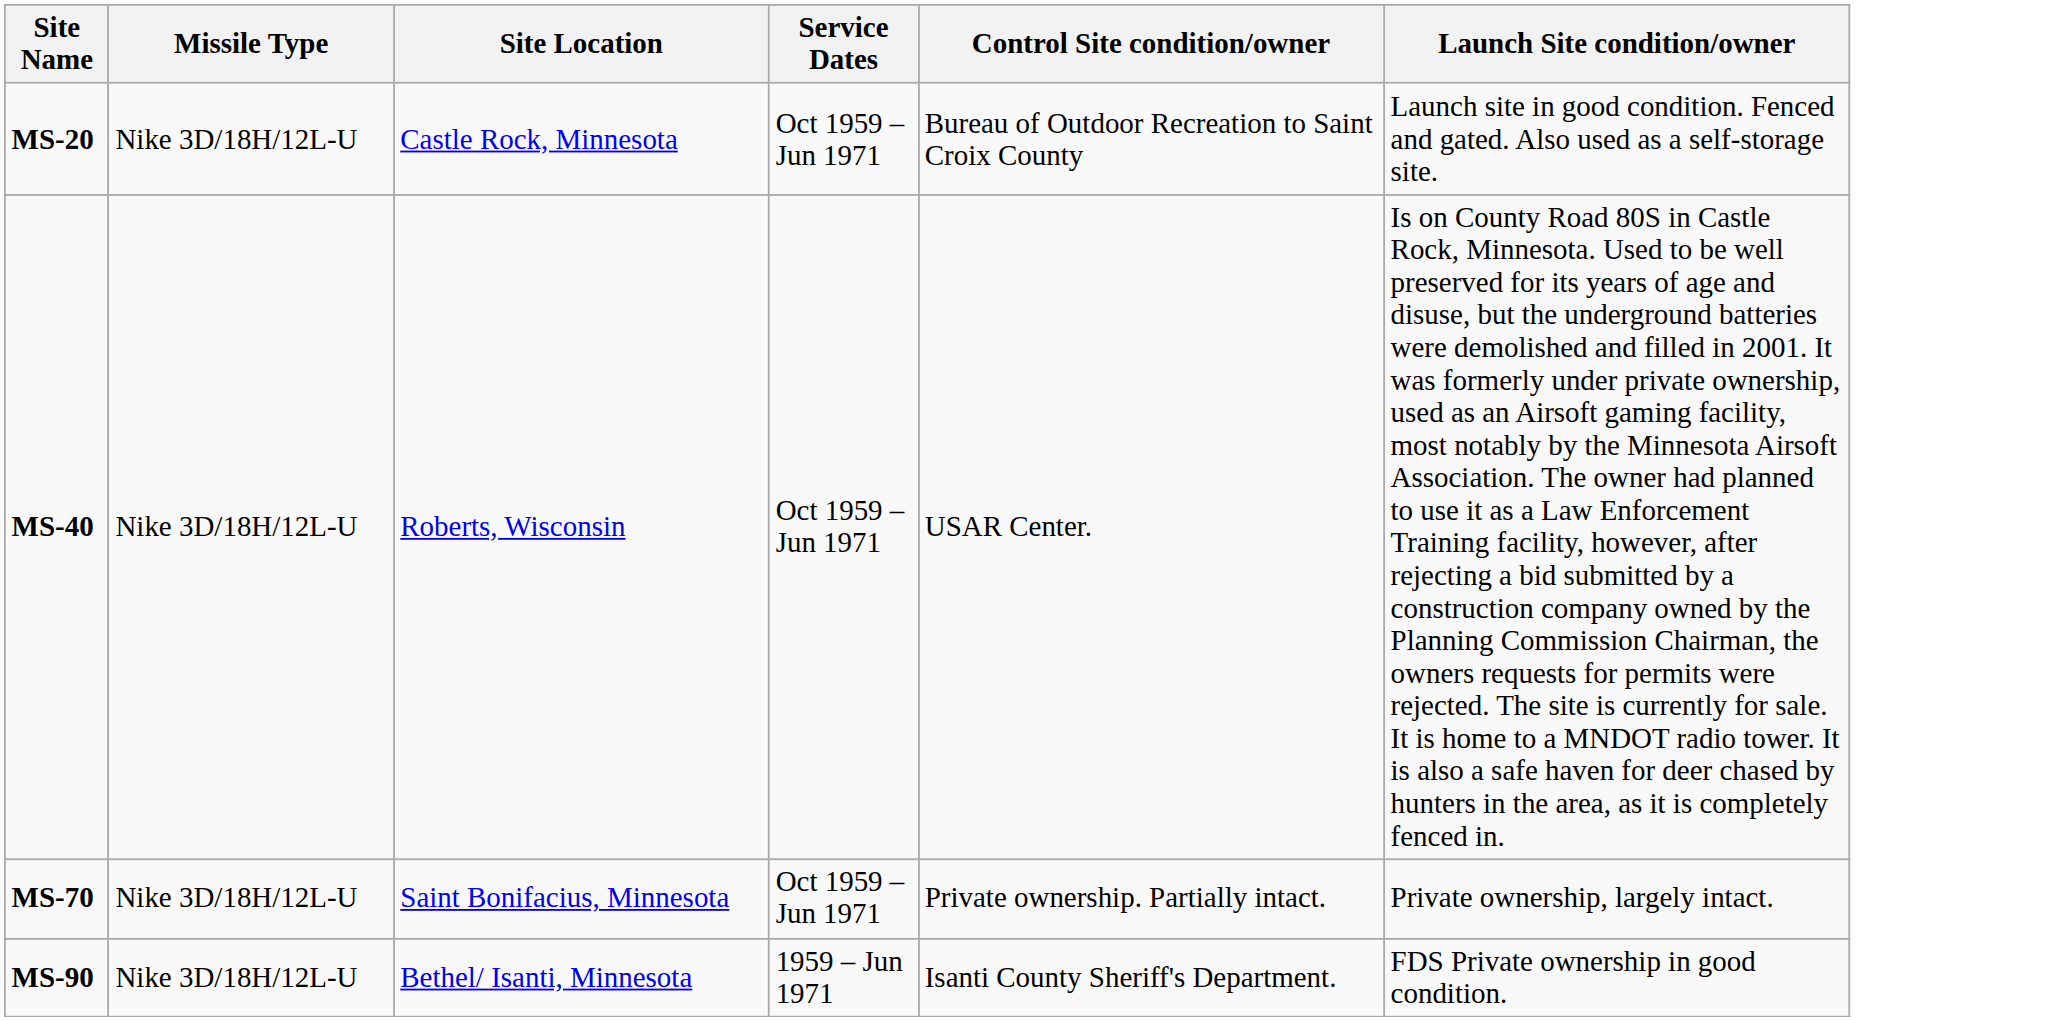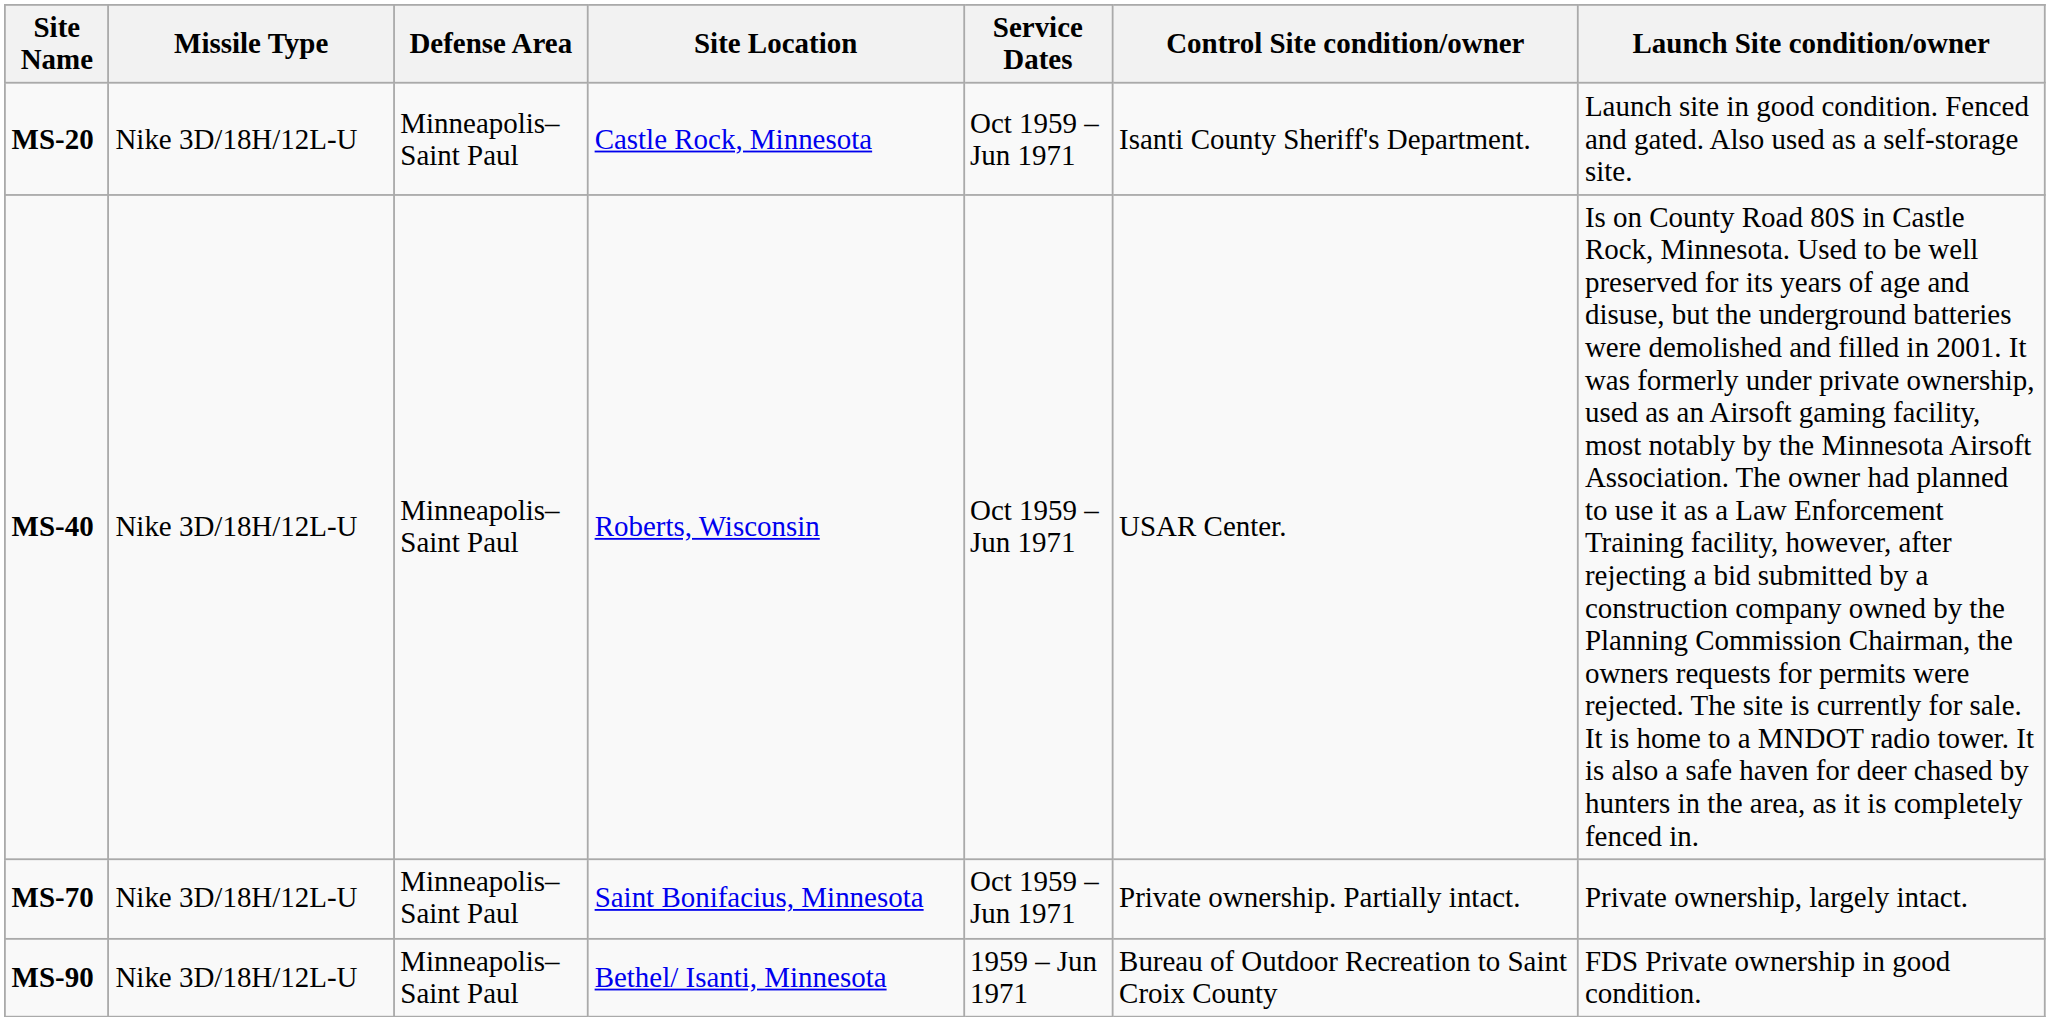 <table class="wikitable sortable">
 <tr>
 <th scope="col" style="width:50px;">Site Name</th>
 <th scope="col" style="width:150px;">Missile Type</th>
+<th scope="col" style="width:100px;">Defense Area</th>
 <th scope="col" style="width:200px;">Site Location</th>
 <th scope="col" style="width:75px;">Service Dates</th>
 <th scope="col" style="width:250px;">Control Site condition/owner</th>
 <th scope="col" style="width:250px;">Launch Site condition/owner</th>
 </tr>
 <tr>
 <td><strong>MS-20</strong></td>
 <td>Nike 3D/18H/12L-U</td>
+<td>Minneapolis–Saint Paul</td>
 <td><a href='#'>Castle Rock, Minnesota</a></td>
 <td>Oct 1959 – Jun 1971</td>
-<td>Bureau of Outdoor Recreation to Saint Croix County<br></td>
+<td>Isanti County Sheriff's Department.<br></td>
 <td>Launch site in good condition. Fenced and gated. Also used as a self-storage site.<br></td>
 </tr>
 <tr>
 <td><strong>MS-40</strong></td>
 <td>Nike 3D/18H/12L-U</td>
+<td>Minneapolis–Saint Paul</td>
 <td><a href='#'>Roberts, Wisconsin</a></td>
 <td>Oct 1959 – Jun 1971</td>
 <td>USAR Center. <br></td>
 <td>Is on County Road 80S in Castle Rock, Minnesota. Used to be well preserved for its years of age and disuse, but the underground batteries were demolished and filled in 2001. It was formerly under private ownership, used as an Airsoft gaming facility, most notably by the Minnesota Airsoft Association. The owner had planned to use it as a Law Enforcement Training facility, however, after rejecting a bid submitted by a construction company owned by the Planning Commission Chairman, the owners requests for permits were rejected. The site is currently for sale. It is home to a MNDOT radio tower. It is also a safe haven for deer chased by hunters in the area, as it is completely fenced in.<br></td>
 </tr>
 <tr>
 <td><strong>MS-70</strong></td>
 <td>Nike 3D/18H/12L-U</td>
+<td>Minneapolis–Saint Paul</td>
 <td><a href='#'>Saint Bonifacius, Minnesota</a></td>
 <td>Oct 1959 – Jun 1971</td>
 <td>Private ownership. Partially intact. <br></td>
 <td>Private ownership, largely intact. <br></td>
 </tr>
 <tr>
 <td><strong>MS-90</strong></td>
 <td>Nike 3D/18H/12L-U</td>
+<td>Minneapolis–Saint Paul</td>
 <td><a href='#'>Bethel/ Isanti, Minnesota</a></td>
 <td>1959 – Jun 1971</td>
-<td>Isanti County Sheriff's Department.<br></td>
+<td>Bureau of Outdoor Recreation to Saint Croix County<br></td>
 <td>FDS Private ownership in good condition. <br></td>
 </tr>
 </table>
